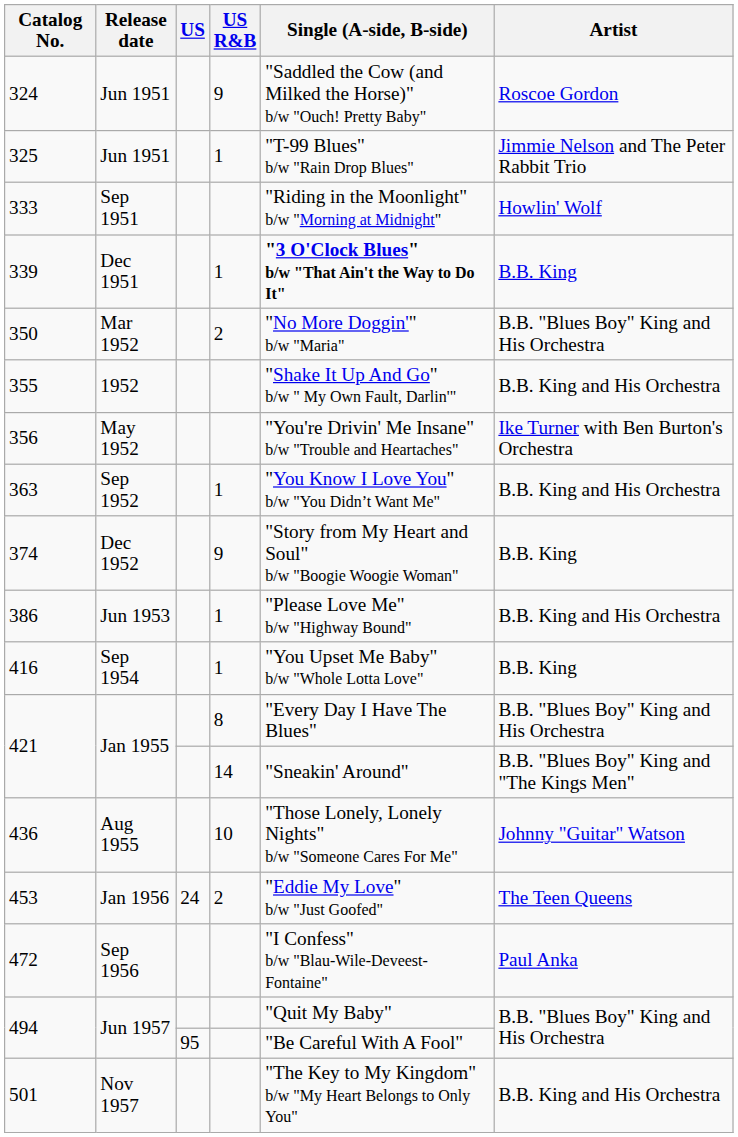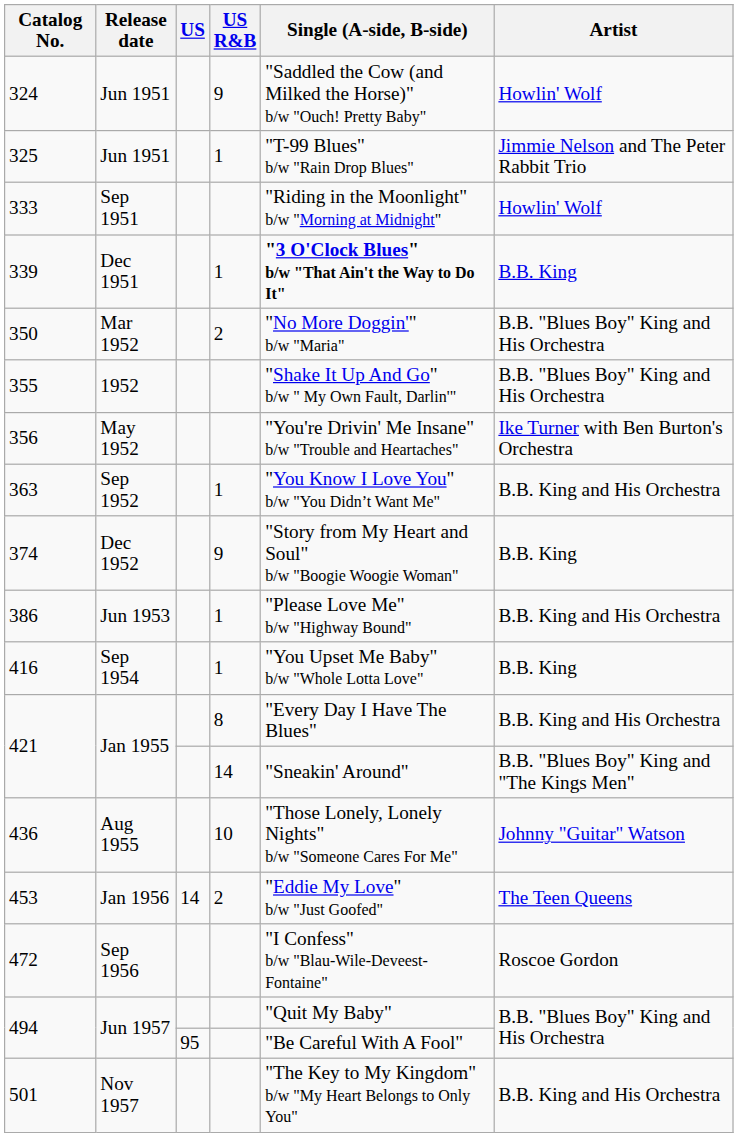 <table class="wikitable">
 <tr>
 <th>Catalog No.</th>
 <th>Release<br>date</th>
 <th><a href='#'>US</a></th>
 <th><a href='#'>US<br>R&B</a><br></th>
 <th><strong>Single (A-side, B-side)</strong></th>
 <th>Artist</th>
 </tr>
 <tr>
 <td>324</td>
 <td>Jun 1951</td>
 <td></td>
 <td>9</td>
 <td>"Saddled the Cow (and Milked the Horse)"<br><small>b/w "Ouch! Pretty Baby"</small></td>
-<td><a href='#'>Roscoe Gordon</a></td>
+<td><a href='#'>Howlin' Wolf</a></td>
 </tr>
 <tr>
 <td>325</td>
 <td>Jun 1951</td>
 <td></td>
 <td>1</td>
 <td>"T-99 Blues"<br><small>b/w "Rain Drop Blues"</small></td>
 <td><a href='#'>Jimmie Nelson</a> and The Peter Rabbit Trio</td>
 </tr>
 <tr>
 <td>333</td>
 <td>Sep 1951</td>
 <td></td>
 <td></td>
 <td>"Riding in the Moonlight"<br><small>b/w "<a href='#'>Morning at Midnight</a>"</small></td>
 <td><a href='#'>Howlin' Wolf</a></td>
 </tr>
 <tr>
 <td>339</td>
 <td>Dec 1951</td>
 <td></td>
 <td>1</td>
 <td><strong>"<a href='#'>3 O'Clock Blues</a>"<br><small>b/w "That Ain't the Way to Do It"</small></strong></td>
 <td><a href='#'>B.B. King</a></td>
 </tr>
 <tr>
 <td>350</td>
 <td>Mar 1952</td>
 <td></td>
 <td>2</td>
 <td>"<a href='#'>No More Doggin'</a>"<br><small>b/w "Maria"</small></td>
 <td>B.B. "Blues Boy" King and His Orchestra</td>
 </tr>
 <tr>
 <td>355</td>
 <td>1952</td>
 <td></td>
 <td></td>
 <td>"<a href='#'>Shake It Up And Go</a>"<br><small>b/w " My Own Fault, Darlin'"</small></td>
-<td>B.B. King and His Orchestra</td>
+<td>B.B. "Blues Boy" King and His Orchestra</td>
 </tr>
 <tr>
 <td>356</td>
 <td>May 1952</td>
 <td></td>
 <td></td>
 <td>"You're Drivin' Me Insane"<br><small>b/w "Trouble and Heartaches"</small></td>
 <td><a href='#'>Ike Turner</a> with Ben Burton's Orchestra</td>
 </tr>
 <tr>
 <td>363</td>
 <td>Sep 1952</td>
 <td></td>
 <td>1</td>
 <td>"<a href='#'>You Know I Love You</a>"<br><small>b/w "You Didn’t Want Me"</small></td>
 <td>B.B. King and His Orchestra</td>
 </tr>
 <tr>
 <td>374</td>
 <td>Dec 1952</td>
 <td></td>
 <td>9</td>
 <td>"Story from My Heart and Soul"<br><small>b/w "Boogie Woogie Woman"</small></td>
 <td>B.B. King</td>
 </tr>
 <tr>
 <td>386</td>
 <td>Jun 1953</td>
 <td></td>
 <td>1</td>
 <td>"Please Love Me"<br><small>b/w "Highway Bound"</small></td>
 <td>B.B. King and His Orchestra</td>
 </tr>
 <tr>
 <td>416</td>
 <td>Sep 1954</td>
 <td></td>
 <td>1</td>
 <td>"You Upset Me Baby"<br><small>b/w "Whole Lotta Love"</small></td>
 <td>B.B. King</td>
 </tr>
 <tr>
 <td rowspan="2">421</td>
 <td rowspan="2">Jan 1955</td>
 <td></td>
 <td>8</td>
 <td>"Every Day I Have The Blues"</td>
-<td>B.B. "Blues Boy" King and His Orchestra</td>
+<td>B.B. King and His Orchestra</td>
 </tr>
 <tr>
 <td></td>
 <td>14</td>
 <td>"Sneakin' Around"</td>
 <td>B.B. "Blues Boy" King and "The Kings Men"</td>
 </tr>
 <tr>
 <td>436</td>
 <td>Aug 1955</td>
 <td></td>
 <td>10</td>
 <td>"Those Lonely, Lonely Nights"<br><small>b/w "Someone Cares For Me"</small></td>
 <td><a href='#'>Johnny "Guitar" Watson</a></td>
 </tr>
 <tr>
 <td>453</td>
 <td>Jan 1956</td>
-<td>24</td>
+<td>14</td>
 <td>2</td>
 <td>"<a href='#'>Eddie My Love</a>"<br><small>b/w "Just Goofed"</small></td>
 <td><a href='#'>The Teen Queens</a></td>
 </tr>
 <tr>
 <td>472</td>
 <td>Sep 1956</td>
 <td></td>
 <td></td>
 <td>"I Confess"<br><small>b/w "Blau-Wile-Deveest-Fontaine"</small></td>
-<td><a href='#'>Paul Anka</a></td>
+<td>Roscoe Gordon</td>
 </tr>
 <tr>
 <td rowspan="2">494</td>
 <td rowspan="2">Jun 1957</td>
 <td></td>
 <td></td>
 <td>"Quit My Baby"</td>
 <td rowspan="2">B.B. "Blues Boy" King and His Orchestra</td>
 </tr>
 <tr>
 <td>95</td>
 <td></td>
 <td>"Be Careful With A Fool"</td>
 </tr>
 <tr>
 <td>501</td>
 <td>Nov 1957</td>
 <td></td>
 <td></td>
 <td>"The Key to My Kingdom"<br><small>b/w "My Heart Belongs to Only You"</small></td>
 <td>B.B. King and His Orchestra</td>
 </tr>
 </table>
